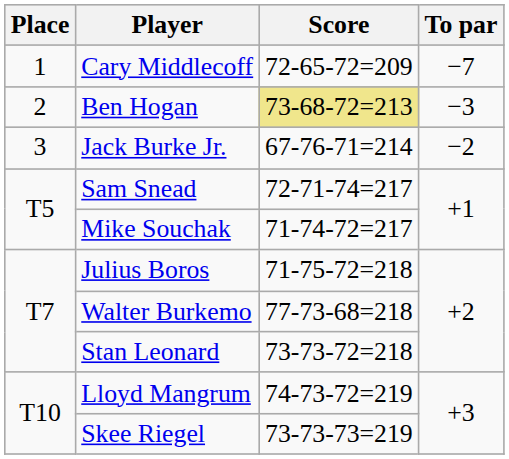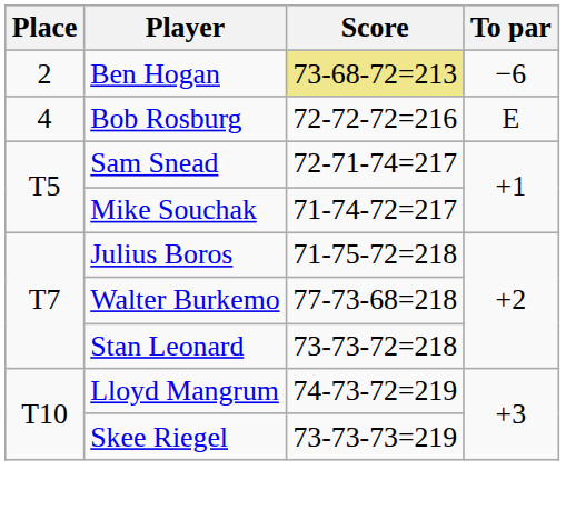 <table class="wikitable">
 <tr>
 <th>Place</th>
 <th>Player</th>
 <th>Score</th>
 <th>To par</th>
 </tr>
 <tr>
-<td align="center">1</td>
-<td> <a href='#'>Cary Middlecoff</a></td>
-<td>72-65-72=209</td>
-<td align="center">−7</td>
-</tr>
-<tr>
 <td align="center">2</td>
 <td> <a href='#'>Ben Hogan</a></td>
 <td style="background: khaki;">73-68-72=213</td>
-<td align="center">−3</td>
+<td align="center">−6</td>
 </tr>
 <tr>
-<td align="center">3</td>
-<td> <a href='#'>Jack Burke Jr.</a></td>
-<td>67-76-71=214</td>
-<td align="center">−2</td>
+<td align="center">4</td>
+<td> <a href='#'>Bob Rosburg</a></td>
+<td>72-72-72=216</td>
+<td align="center">E</td>
 </tr>
 <tr>
 <td rowspan="2" align="center">T5</td>
 <td> <a href='#'>Sam Snead</a></td>
 <td>72-71-74=217</td>
 <td rowspan="2" align="center">+1</td>
 </tr>
 <tr>
 <td> <a href='#'>Mike Souchak</a></td>
 <td>71-74-72=217</td>
 </tr>
 <tr>
 <td rowspan="3" align="center">T7</td>
 <td> <a href='#'>Julius Boros</a></td>
 <td>71-75-72=218</td>
 <td rowspan="3" align="center">+2</td>
 </tr>
 <tr>
 <td> <a href='#'>Walter Burkemo</a></td>
 <td>77-73-68=218</td>
 </tr>
 <tr>
 <td> <a href='#'>Stan Leonard</a></td>
 <td>73-73-72=218</td>
 </tr>
 <tr>
 <td rowspan="2" align="center">T10</td>
 <td> <a href='#'>Lloyd Mangrum</a></td>
 <td>74-73-72=219</td>
 <td rowspan="2" align="center">+3</td>
 </tr>
 <tr>
 <td> <a href='#'>Skee Riegel</a></td>
 <td>73-73-73=219</td>
 </tr>
 </table>
